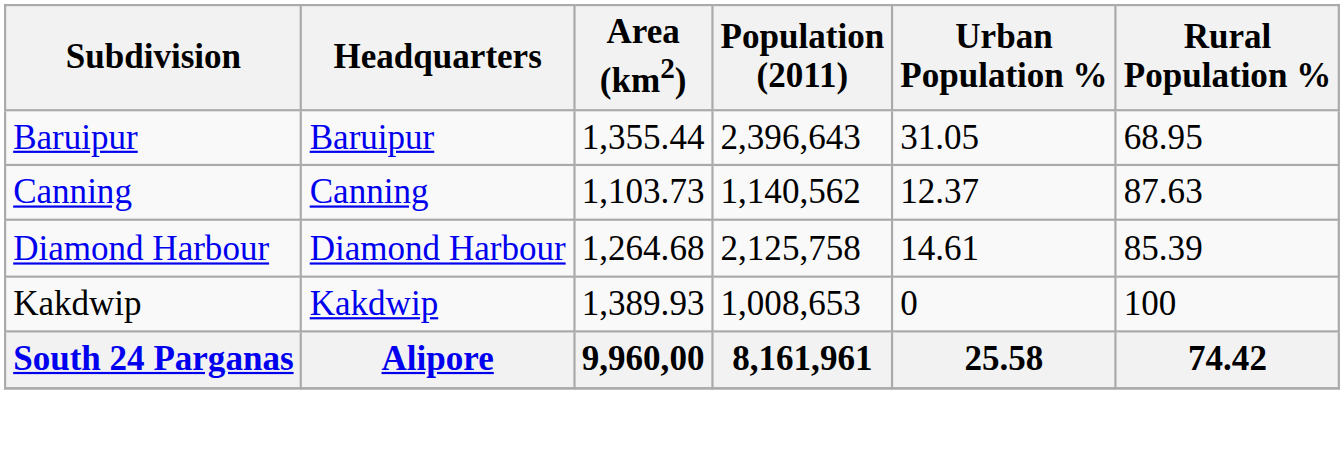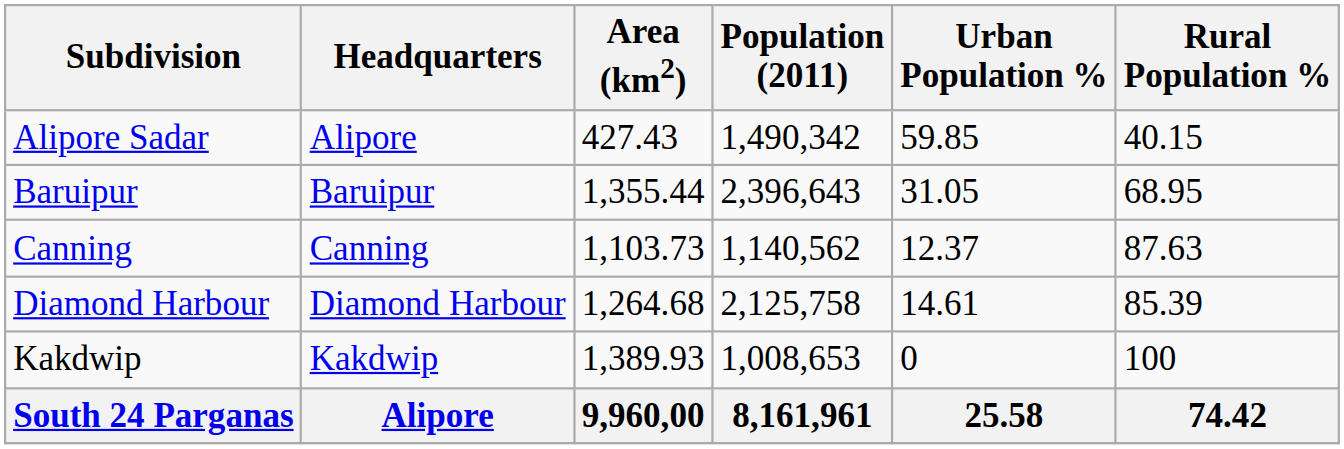 <table class="wikitable sortable">
 <tr>
 <th>Subdivision</th>
 <th>Headquarters</th>
 <th>Area<br>(km<sup>2</sup>)</th>
 <th>Population<br>(2011)</th>
 <th>Urban<br>Population %</th>
 <th>Rural<br> Population %</th>
+</tr>
+<tr>
+<td><a href='#'>Alipore Sadar</a></td>
+<td><a href='#'>Alipore</a></td>
+<td>427.43</td>
+<td>1,490,342</td>
+<td>59.85</td>
+<td>40.15</td>
 </tr>
 <tr>
 <td><a href='#'>Baruipur</a></td>
 <td><a href='#'>Baruipur</a></td>
 <td>1,355.44</td>
 <td>2,396,643</td>
 <td>31.05</td>
 <td>68.95</td>
 </tr>
 <tr>
 <td><a href='#'>Canning</a></td>
 <td><a href='#'>Canning</a></td>
 <td>1,103.73</td>
 <td>1,140,562</td>
 <td>12.37</td>
 <td>87.63</td>
 </tr>
 <tr>
 <td><a href='#'>Diamond Harbour</a></td>
 <td><a href='#'>Diamond Harbour</a></td>
 <td>1,264.68</td>
 <td>2,125,758</td>
 <td>14.61</td>
 <td>85.39</td>
 </tr>
 <tr>
 <td>Kakdwip</td>
 <td><a href='#'>Kakdwip</a></td>
 <td>1,389.93</td>
 <td>1,008,653</td>
 <td>0</td>
 <td>100</td>
 </tr>
 <tr>
 <th><a href='#'>South 24 Parganas</a></th>
 <th><a href='#'>Alipore</a></th>
 <th>9,960,00</th>
 <th>8,161,961</th>
 <th>25.58</th>
 <th>74.42</th>
 </tr>
 <tr>
 </tr>
 </table>
